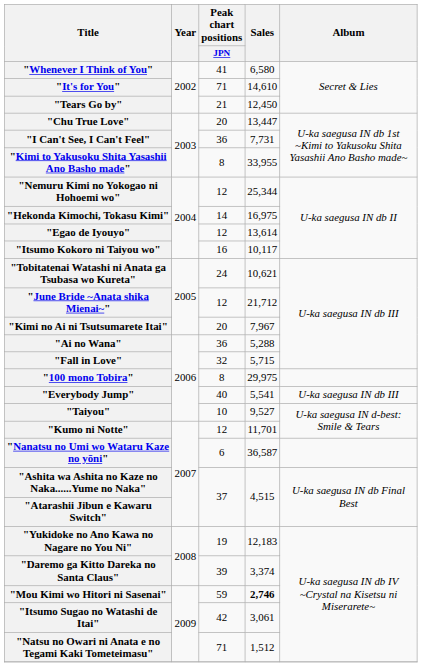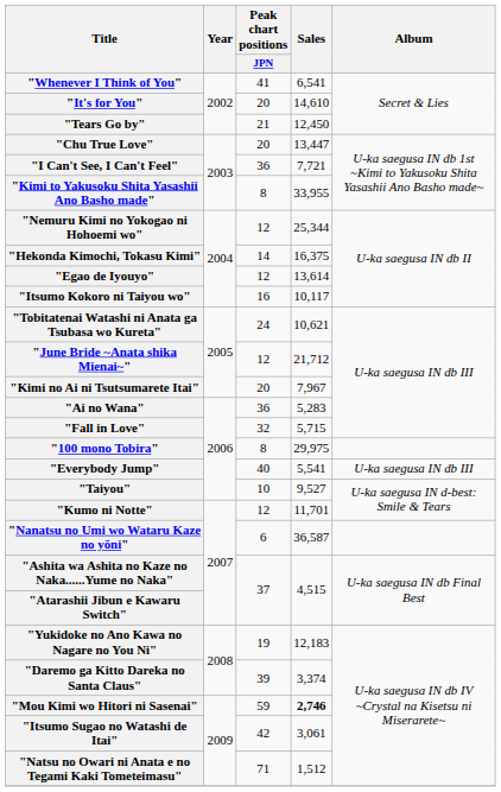 <table class="wikitable plainrowheaders" style="text-align:center;">
 <tr>
 <th scope="col" rowspan="2">Title</th>
 <th scope="col" rowspan="2">Year</th>
 <th colspan="1">Peak chart positions</th>
 <th scope="col" rowspan="2">Sales </th>
 <th scope="col" rowspan="2">Album</th>
 </tr>
 <tr>
 <th scope="col" style="width:2.5em;font-size:85%;"><a href='#'>JPN</a><br></th>
 </tr>
 <tr>
 <th scope="row">"<a href='#'>Whenever I Think of You</a>"</th>
 <td rowspan="3">2002</td>
 <td>41</td>
-<td>6,580</td>
+<td>6,541</td>
 <td rowspan="3"><em>Secret & Lies</em></td>
 </tr>
 <tr>
 <th scope="row">"<a href='#'>It's for You</a>"</th>
-<td>71</td>
+<td>20</td>
 <td>14,610</td>
 </tr>
 <tr>
 <th scope="row">"Tears Go by"</th>
 <td>21</td>
 <td>12,450</td>
 </tr>
 <tr>
 <th scope="row">"Chu True Love"</th>
 <td rowspan="3">2003</td>
 <td>20</td>
 <td>13,447</td>
 <td rowspan="3"><em>U-ka saegusa IN db 1st<br>~Kimi to Yakusoku Shita Yasashii Ano Basho made~</em></td>
 </tr>
 <tr>
 <th scope="row">"I Can't See, I Can't Feel"</th>
 <td>36</td>
-<td>7,731</td>
+<td>7,721</td>
 </tr>
 <tr>
 <th scope="row">"<a href='#'>Kimi to Yakusoku Shita Yasashii Ano Basho made</a>"</th>
 <td>8</td>
 <td>33,955</td>
 </tr>
 <tr>
 <th scope="row">"Nemuru Kimi no Yokogao ni Hohoemi wo"</th>
 <td rowspan="4">2004</td>
 <td>12</td>
 <td>25,344</td>
 <td rowspan="4"><em>U-ka saegusa IN db II</em></td>
 </tr>
 <tr>
 <th scope="row">"Hekonda Kimochi, Tokasu Kimi"</th>
 <td>14</td>
-<td>16,975</td>
+<td>16,375</td>
 </tr>
 <tr>
 <th scope="row">"Egao de Iyouyo"</th>
 <td>12</td>
 <td>13,614</td>
 </tr>
 <tr>
 <th scope="row">"Itsumo Kokoro ni Taiyou wo"</th>
 <td>16</td>
 <td>10,117</td>
 </tr>
 <tr>
 <th scope="row">"Tobitatenai Watashi ni Anata ga Tsubasa wo Kureta"</th>
 <td rowspan="3">2005</td>
 <td>24</td>
 <td>10,621</td>
 <td rowspan="5"><em>U-ka saegusa IN db III</em></td>
 </tr>
 <tr>
 <th scope="row">"<a href='#'>June Bride ~Anata shika Mienai~</a>"</th>
 <td>12</td>
 <td>21,712</td>
 </tr>
 <tr>
 <th scope="row">"Kimi no Ai ni Tsutsumarete Itai"</th>
 <td>20</td>
 <td>7,967</td>
 </tr>
 <tr>
 <th scope="row">"Ai no Wana"</th>
 <td rowspan="5">2006</td>
 <td>36</td>
-<td>5,288</td>
+<td>5,283</td>
 </tr>
 <tr>
 <th scope="row">"Fall in Love"</th>
 <td>32</td>
 <td>5,715</td>
 </tr>
 <tr>
 <th scope="row">"<a href='#'>100 mono Tobira</a>"<br></th>
 <td>8</td>
 <td>29,975</td>
 <td></td>
 </tr>
 <tr>
 <th scope="row">"Everybody Jump"</th>
 <td>40</td>
 <td>5,541</td>
 <td rowspan="1"><em>U-ka saegusa IN db III</em></td>
 </tr>
 <tr>
 <th scope="row">"Taiyou"</th>
 <td>10</td>
 <td>9,527</td>
 <td rowspan="2"><em>U-ka saegusa IN d-best: Smile & Tears</em></td>
 </tr>
 <tr>
 <th scope="row">"Kumo ni Notte"</th>
 <td rowspan="4">2007</td>
 <td>12</td>
 <td>11,701</td>
 </tr>
 <tr>
 <th scope="row">"<a href='#'>Nanatsu no Umi wo Wataru Kaze no yōni</a>"<br></th>
 <td>6</td>
 <td>36,587</td>
 <td></td>
 </tr>
 <tr>
 <th scope="row">"Ashita wa Ashita no Kaze no Naka......Yume no Naka"</th>
 <td rowspan="2">37</td>
 <td rowspan="2">4,515</td>
 <td rowspan="2"><em>U-ka saegusa IN db Final Best</em></td>
 </tr>
 <tr>
 <th scope="row">"Atarashii Jibun e Kawaru Switch"</th>
 </tr>
 <tr>
 <th scope="row">"Yukidoke no Ano Kawa no Nagare no You Ni"</th>
 <td rowspan="2">2008</td>
 <td>19</td>
 <td>12,183</td>
 <td rowspan="5"><em>U-ka saegusa IN db IV<br>~Crystal na Kisetsu ni Miserarete~</em></td>
 </tr>
 <tr>
 <th scope="row">"Daremo ga Kitto Dareka no Santa Claus"</th>
 <td>39</td>
 <td>3,374</td>
 </tr>
 <tr>
 <th scope="row">"Mou Kimi wo Hitori ni Sasenai"</th>
 <td rowspan="3">2009</td>
 <td>59</td>
 <td><strong>2,746</strong></td>
 </tr>
 <tr>
 <th scope="row">"Itsumo Sugao no Watashi de Itai"</th>
 <td>42</td>
 <td>3,061</td>
 </tr>
 <tr>
 <th scope="row">"Natsu no Owari ni Anata e no Tegami Kaki Tometeimasu"</th>
 <td>71</td>
 <td>1,512</td>
 </tr>
 <tr>
 </tr>
 </table>
